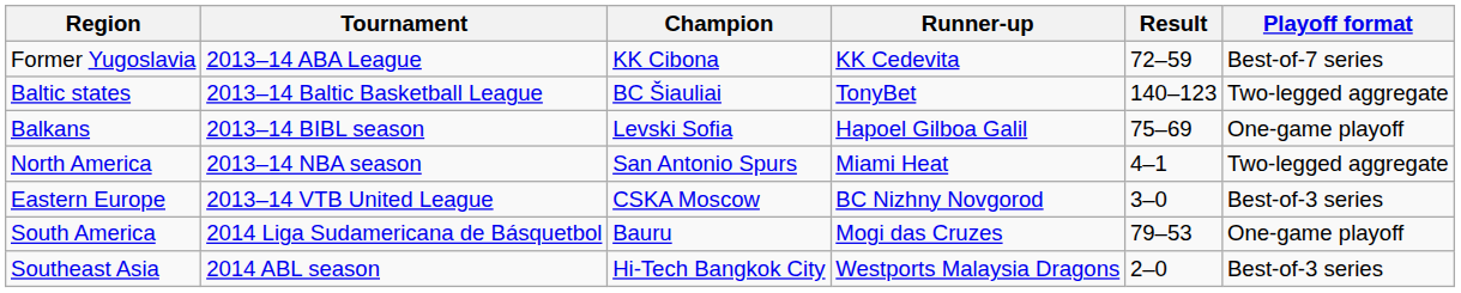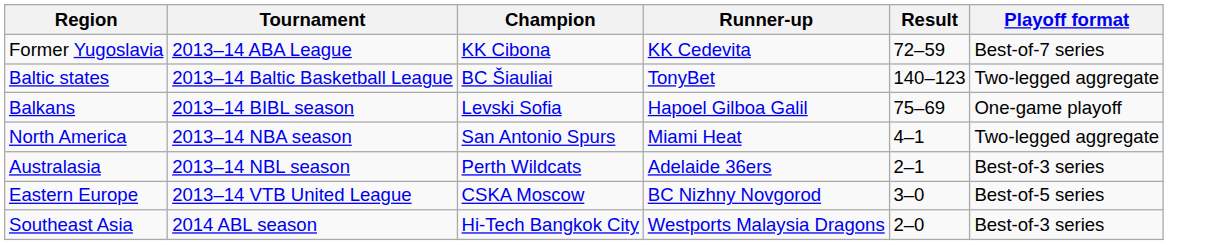 <table class="wikitable" style="font-size:90%;">
 <tr>
 <th>Region</th>
 <th>Tournament</th>
 <th><strong>Champion</strong></th>
 <th>Runner-up</th>
 <th>Result</th>
 <th><a href='#'>Playoff format</a></th>
 </tr>
 <tr>
 <td>Former <a href='#'>Yugoslavia</a></td>
 <td><a href='#'>2013–14 ABA League</a></td>
 <td> <a href='#'>KK Cibona</a></td>
 <td> <a href='#'>KK Cedevita</a></td>
 <td>72–59</td>
 <td>Best-of-7 series</td>
 </tr>
 <tr>
 <td><a href='#'>Baltic states</a></td>
 <td><a href='#'>2013–14 Baltic Basketball League</a></td>
 <td> <a href='#'>BC Šiauliai</a></td>
 <td> <a href='#'>TonyBet</a></td>
 <td>140–123</td>
 <td>Two-legged aggregate</td>
 </tr>
 <tr>
 <td><a href='#'>Balkans</a></td>
 <td><a href='#'>2013–14 BIBL season</a></td>
 <td> <a href='#'>Levski Sofia</a></td>
 <td> <a href='#'>Hapoel Gilboa Galil</a></td>
 <td>75–69</td>
 <td>One-game playoff</td>
 </tr>
 <tr>
 <td><a href='#'>North America</a></td>
 <td><a href='#'>2013–14 NBA season</a></td>
 <td> <a href='#'>San Antonio Spurs</a></td>
 <td> <a href='#'>Miami Heat</a></td>
 <td>4–1</td>
 <td>Two-legged aggregate</td>
 </tr>
 <tr>
+<td><a href='#'>Australasia</a></td>
+<td><a href='#'>2013–14 NBL season</a></td>
+<td> <a href='#'>Perth Wildcats</a></td>
+<td> <a href='#'>Adelaide 36ers</a></td>
+<td>2–1</td>
+<td>Best-of-3 series</td>
+</tr>
+<tr>
 <td><a href='#'>Eastern Europe</a></td>
 <td><a href='#'>2013–14 VTB United League</a></td>
 <td> <a href='#'>CSKA Moscow</a></td>
 <td> <a href='#'>BC Nizhny Novgorod</a></td>
 <td>3–0</td>
-<td>Best-of-3 series</td>
-</tr>
-<tr>
-<td><a href='#'>South America</a></td>
-<td><a href='#'>2014 Liga Sudamericana de Básquetbol</a></td>
-<td> <a href='#'>Bauru</a></td>
-<td> <a href='#'>Mogi das Cruzes</a></td>
-<td>79–53</td>
-<td>One-game playoff</td>
+<td>Best-of-5 series</td>
 </tr>
 <tr>
 <td><a href='#'>Southeast Asia</a></td>
 <td><a href='#'>2014 ABL season</a></td>
 <td> <a href='#'>Hi-Tech Bangkok City</a></td>
 <td> <a href='#'>Westports Malaysia Dragons</a></td>
 <td>2–0</td>
 <td>Best-of-3 series</td>
 </tr>
 </table>
